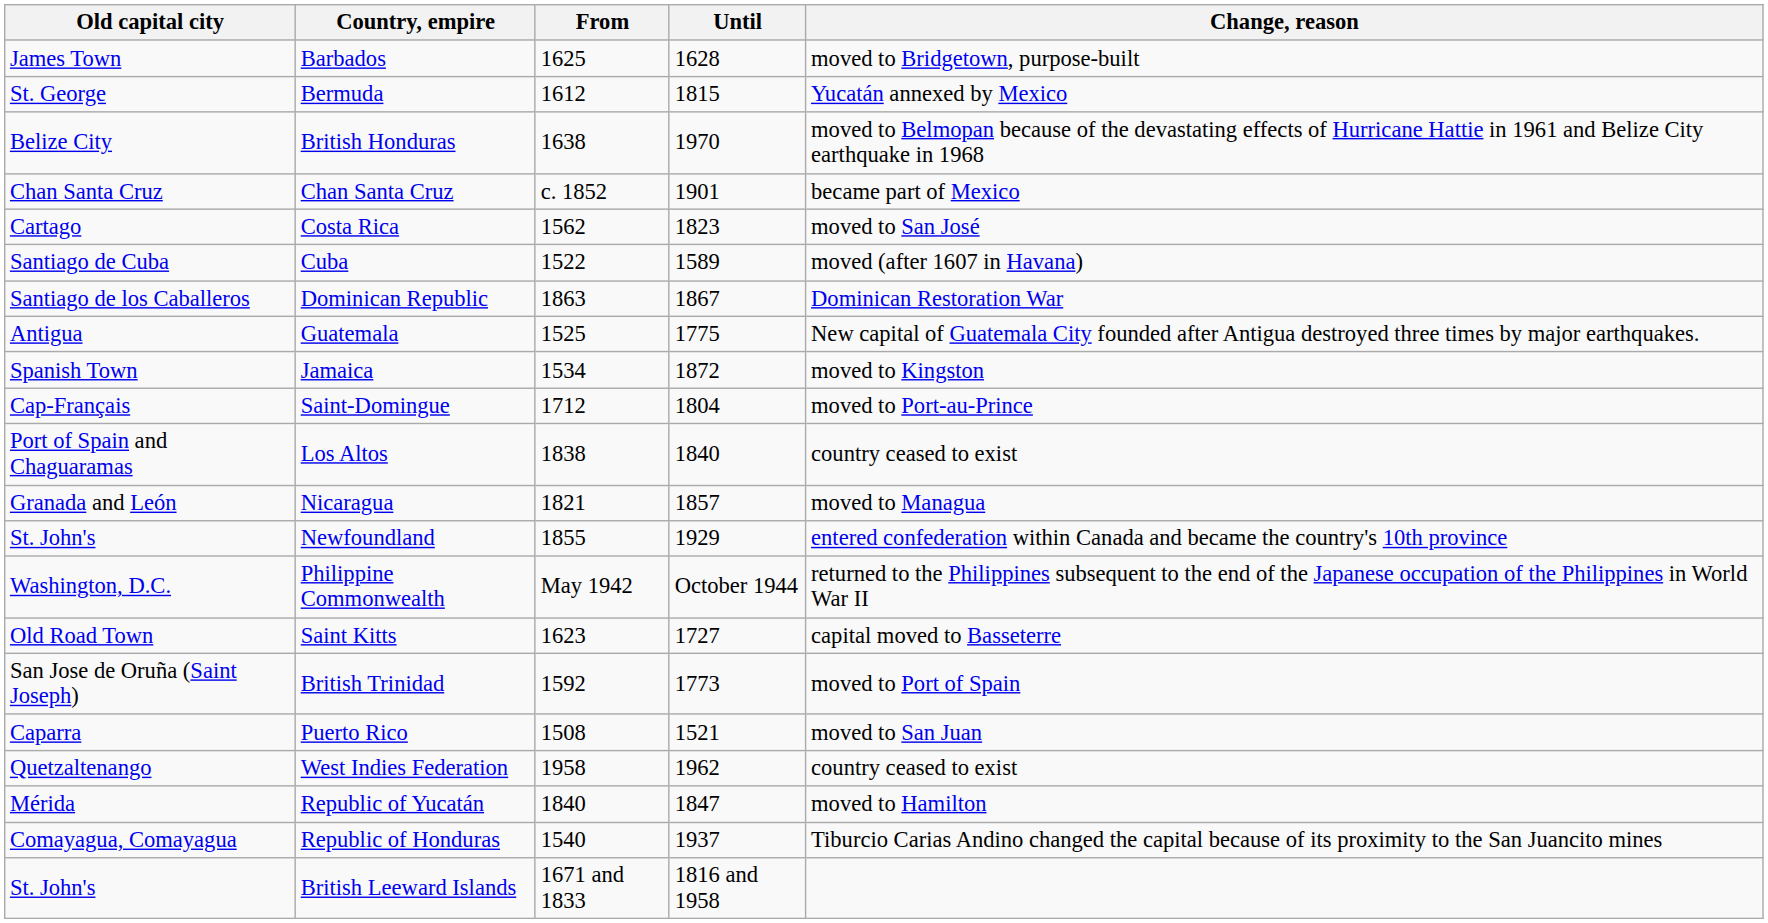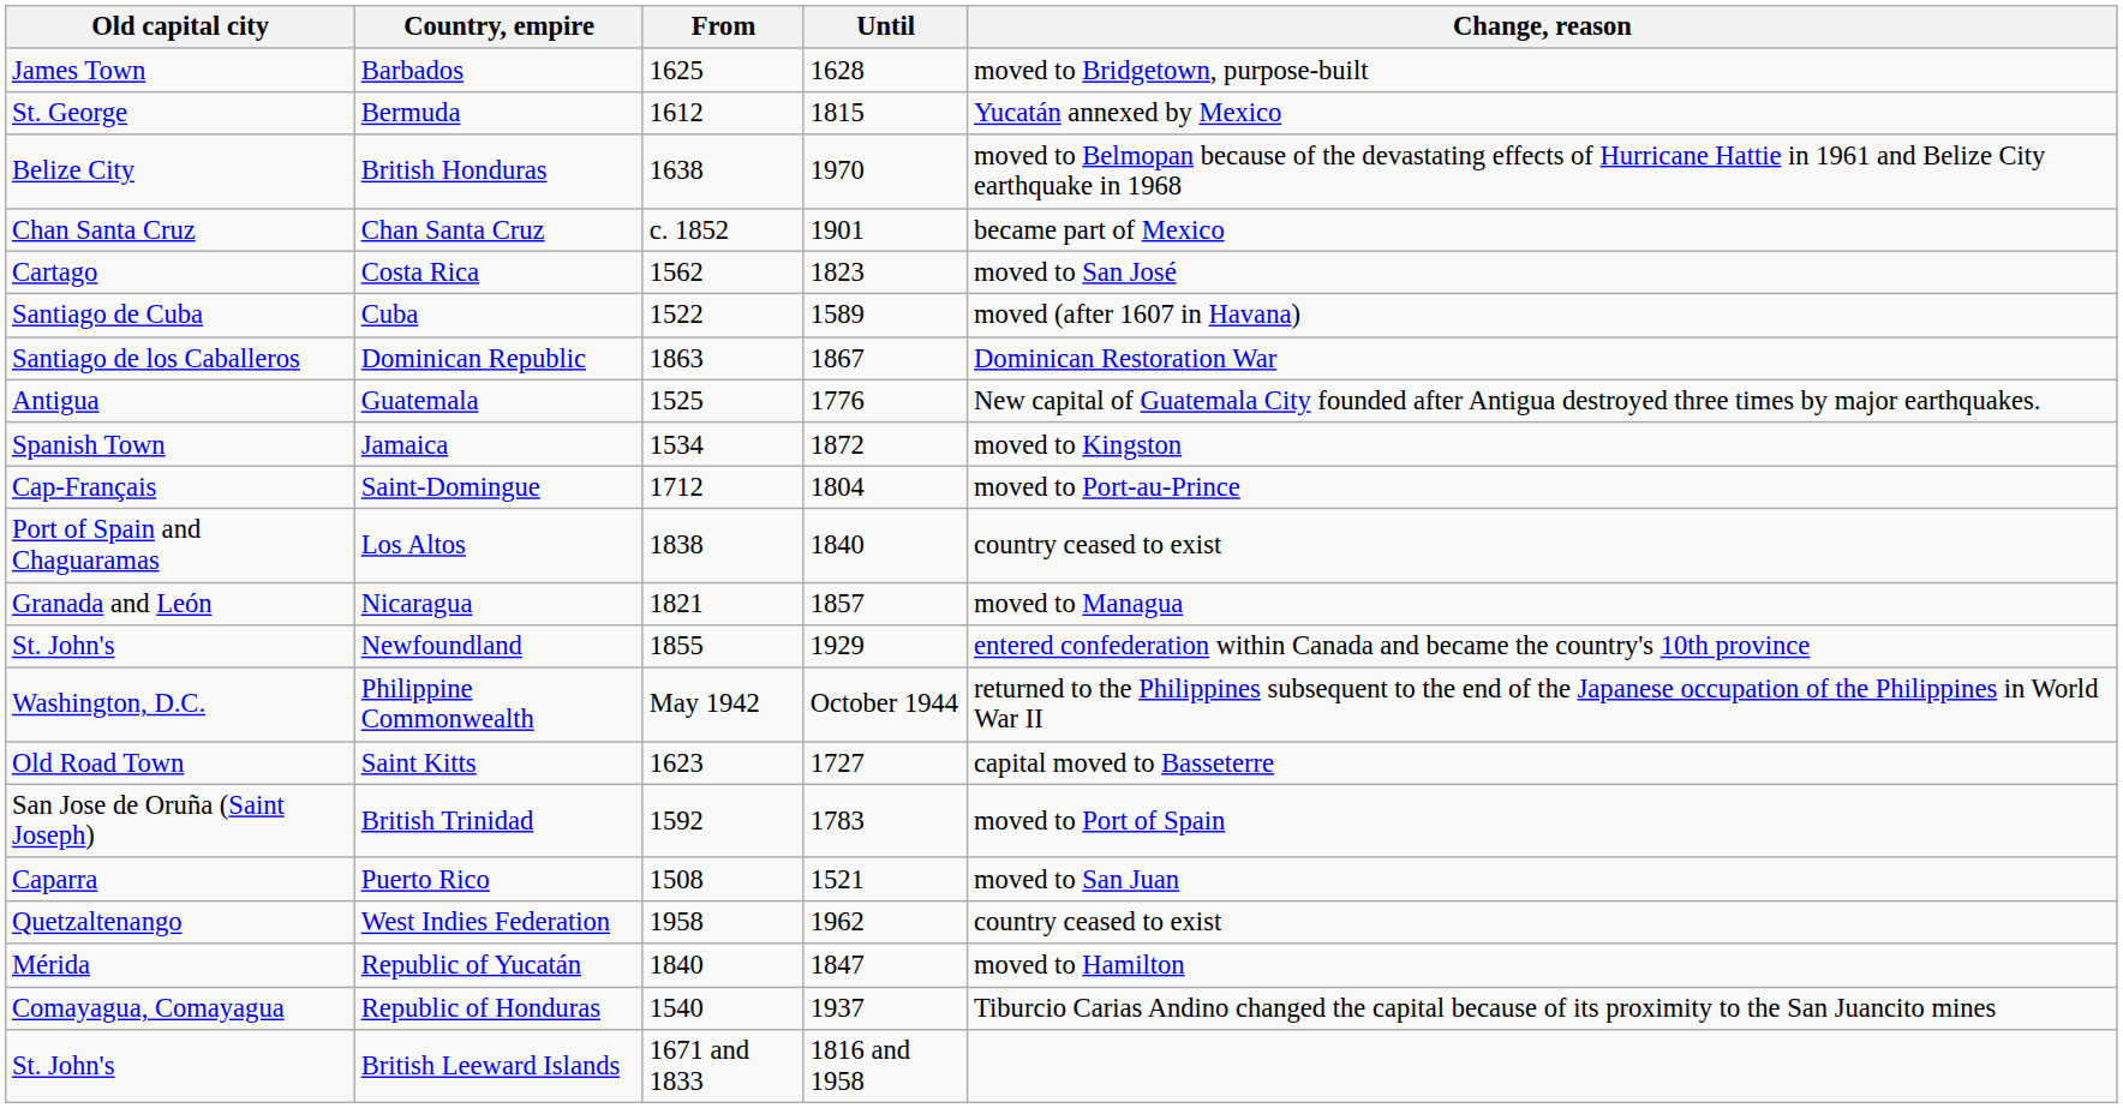 <table class="wikitable sortable">
 <tr>
 <th>Old capital city</th>
 <th>Country, empire</th>
 <th data-sort-type="number">From</th>
 <th data-sort-type="number">Until</th>
 <th>Change, reason</th>
 </tr>
 <tr>
 <td><a href='#'>James Town</a></td>
 <td><a href='#'>Barbados</a></td>
 <td>1625</td>
 <td>1628</td>
 <td>moved to <a href='#'>Bridgetown</a>, purpose-built</td>
 </tr>
 <tr>
 <td><a href='#'>St. George</a></td>
 <td><a href='#'>Bermuda</a></td>
 <td>1612</td>
 <td>1815</td>
 <td><a href='#'>Yucatán</a> annexed by <a href='#'>Mexico</a></td>
 </tr>
 <tr>
 <td><a href='#'>Belize City</a></td>
 <td><a href='#'>British Honduras</a></td>
 <td>1638</td>
 <td>1970</td>
 <td>moved to <a href='#'>Belmopan</a> because of the devastating effects of <a href='#'>Hurricane Hattie</a> in 1961 and Belize City earthquake in 1968</td>
 </tr>
 <tr>
 <td><a href='#'>Chan Santa Cruz</a></td>
 <td><a href='#'>Chan Santa Cruz</a></td>
 <td data-sort-value="1852">c. 1852</td>
 <td>1901</td>
 <td>became part of <a href='#'>Mexico</a></td>
 </tr>
 <tr>
 <td><a href='#'>Cartago</a></td>
 <td><a href='#'>Costa Rica</a></td>
 <td>1562</td>
 <td>1823</td>
 <td>moved to <a href='#'>San José</a></td>
 </tr>
 <tr>
 <td><a href='#'>Santiago de Cuba</a></td>
 <td><a href='#'>Cuba</a></td>
 <td>1522</td>
 <td>1589</td>
 <td>moved (after 1607 in <a href='#'>Havana</a>)</td>
 </tr>
 <tr>
 <td><a href='#'>Santiago de los Caballeros</a></td>
 <td><a href='#'>Dominican Republic</a></td>
 <td>1863</td>
 <td>1867</td>
 <td><a href='#'>Dominican Restoration War</a></td>
 </tr>
 <tr>
 <td><a href='#'>Antigua</a></td>
 <td><a href='#'>Guatemala</a></td>
 <td>1525</td>
-<td>1775</td>
+<td>1776</td>
 <td>New capital of <a href='#'>Guatemala City</a> founded after Antigua destroyed three times by major earthquakes.</td>
 </tr>
 <tr>
 <td><a href='#'>Spanish Town</a></td>
 <td><a href='#'>Jamaica</a></td>
 <td>1534</td>
 <td>1872</td>
 <td>moved to <a href='#'>Kingston</a></td>
 </tr>
 <tr>
 <td><a href='#'>Cap-Français</a></td>
 <td><a href='#'>Saint-Domingue</a></td>
 <td>1712</td>
 <td>1804</td>
 <td>moved to <a href='#'>Port-au-Prince</a></td>
 </tr>
 <tr>
 <td><a href='#'>Port of Spain</a> and <a href='#'>Chaguaramas</a></td>
 <td><a href='#'>Los Altos</a></td>
 <td>1838</td>
 <td>1840</td>
 <td>country ceased to exist</td>
 </tr>
 <tr>
 <td><a href='#'>Granada</a> and <a href='#'>León</a></td>
 <td><a href='#'>Nicaragua</a></td>
 <td>1821</td>
 <td>1857</td>
 <td>moved to <a href='#'>Managua</a></td>
 </tr>
 <tr>
 <td><a href='#'>St. John's</a></td>
 <td><a href='#'>Newfoundland</a></td>
 <td>1855</td>
 <td>1929</td>
 <td><a href='#'>entered confederation</a> within Canada and became the country's <a href='#'>10th province</a></td>
 </tr>
 <tr>
 <td><a href='#'>Washington, D.C.</a></td>
 <td><a href='#'>Philippine Commonwealth</a></td>
 <td data-sort-value="1942">May 1942</td>
 <td data-sort-value="1944">October 1944</td>
 <td>returned to the <a href='#'>Philippines</a> subsequent to the end of the <a href='#'>Japanese occupation of the Philippines</a> in World War II</td>
 </tr>
 <tr>
 <td><a href='#'>Old Road Town</a></td>
 <td><a href='#'>Saint Kitts</a></td>
 <td>1623</td>
 <td>1727</td>
 <td>capital moved to <a href='#'>Basseterre</a></td>
 </tr>
 <tr>
 <td>San Jose de Oruña (<a href='#'>Saint Joseph</a>)</td>
 <td><a href='#'>British Trinidad</a></td>
 <td>1592</td>
-<td>1773</td>
+<td>1783</td>
 <td>moved to <a href='#'>Port of Spain</a></td>
 </tr>
 <tr>
 <td><a href='#'>Caparra</a></td>
 <td><a href='#'>Puerto Rico</a></td>
 <td>1508</td>
 <td>1521</td>
 <td>moved to <a href='#'>San Juan</a></td>
 </tr>
 <tr>
 <td><a href='#'>Quetzaltenango</a></td>
 <td><a href='#'>West Indies Federation</a></td>
 <td>1958</td>
 <td>1962</td>
 <td>country ceased to exist</td>
 </tr>
 <tr>
 <td><a href='#'>Mérida</a></td>
 <td><a href='#'>Republic of Yucatán</a></td>
 <td>1840</td>
 <td>1847</td>
 <td>moved to <a href='#'>Hamilton</a></td>
 </tr>
 <tr>
 <td><a href='#'>Comayagua, Comayagua</a></td>
 <td><a href='#'>Republic of Honduras</a></td>
 <td>1540</td>
 <td>1937</td>
 <td>Tiburcio Carias Andino changed the capital because of its proximity to the San Juancito mines</td>
 </tr>
 <tr>
 <td><a href='#'>St. John's</a></td>
 <td><a href='#'>British Leeward Islands</a></td>
 <td>1671 and 1833</td>
 <td>1816 and 1958</td>
 <td></td>
 </tr>
 </table>
